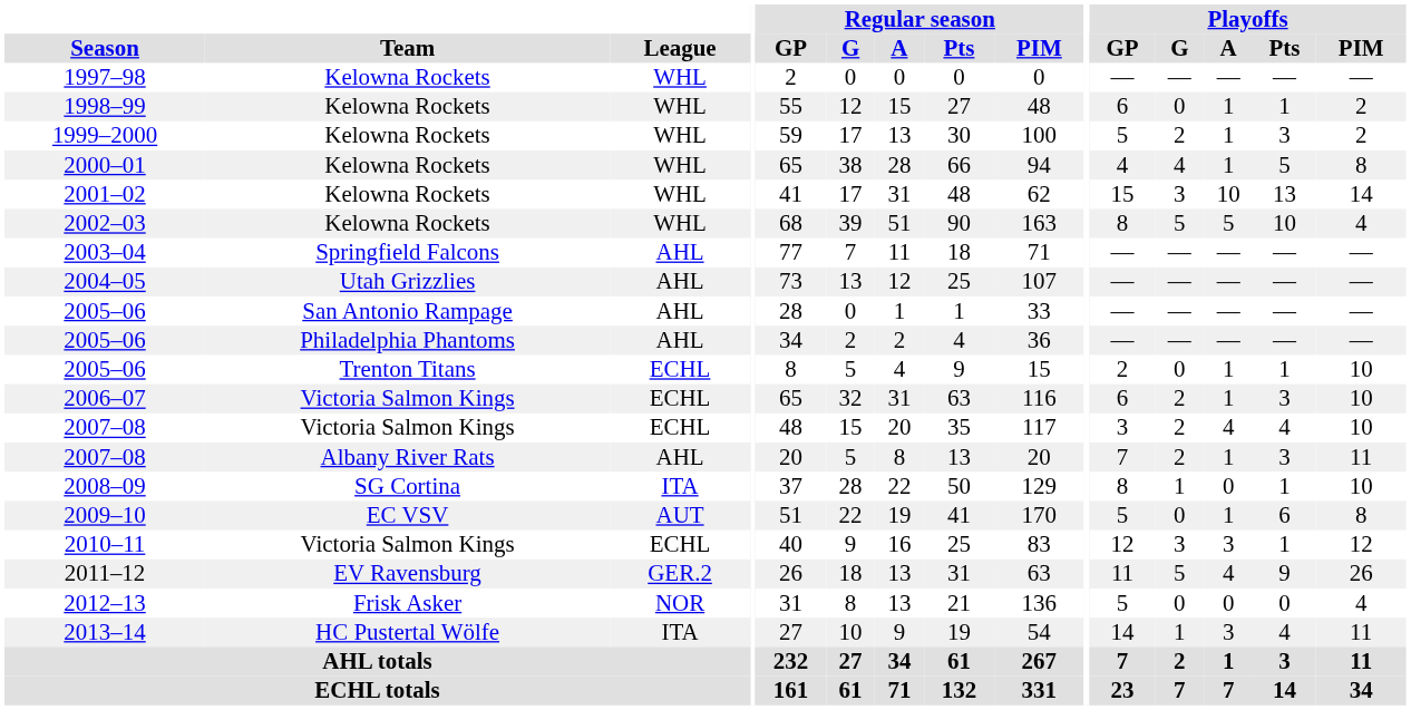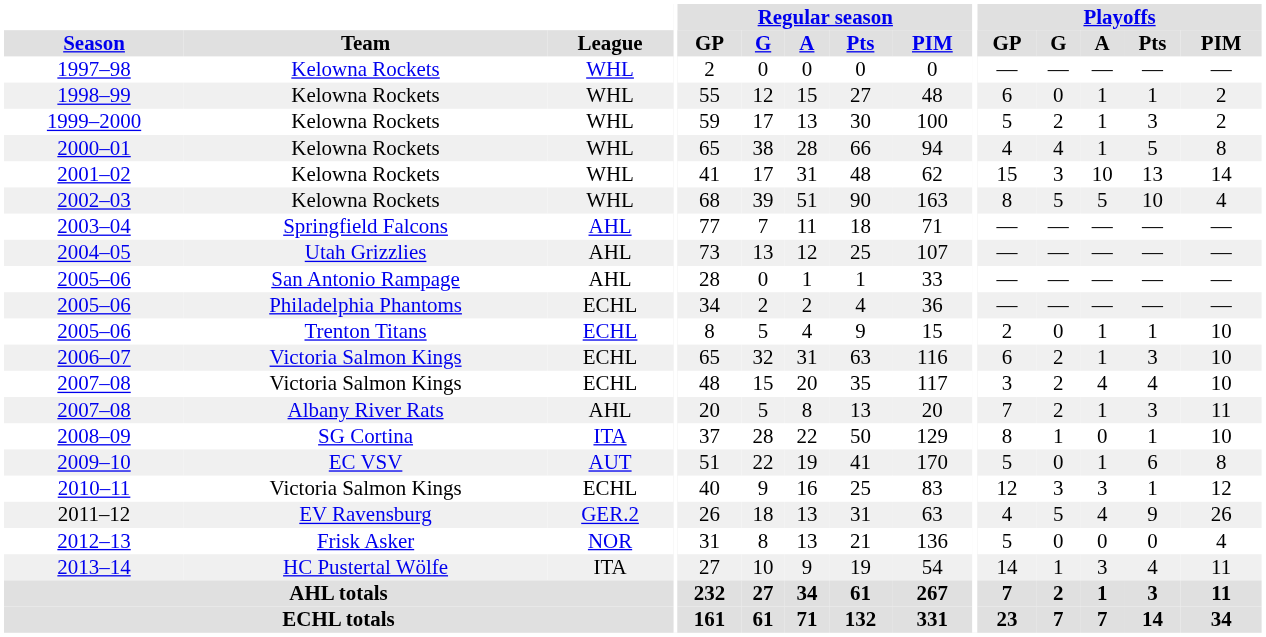 <table border="0" cellpadding="1" cellspacing="0" style="text-align:center; width:60em">
 <tr bgcolor="#e0e0e0">
 <th colspan="3" bgcolor="#ffffff"></th>
 <th rowspan="99" bgcolor="#ffffff"></th>
 <th colspan="5"><a href='#'>Regular season</a></th>
 <th rowspan="99" bgcolor="#ffffff"></th>
 <th colspan="5"><a href='#'>Playoffs</a></th>
 </tr>
 <tr bgcolor="#e0e0e0">
 <th><a href='#'>Season</a></th>
 <th>Team</th>
 <th>League</th>
 <th>GP</th>
 <th><a href='#'>G</a></th>
 <th><a href='#'>A</a></th>
 <th><a href='#'>Pts</a></th>
 <th><a href='#'>PIM</a></th>
 <th>GP</th>
 <th>G</th>
 <th>A</th>
 <th>Pts</th>
 <th>PIM</th>
 </tr>
 <tr>
 <td><a href='#'>1997–98</a></td>
 <td><a href='#'>Kelowna Rockets</a></td>
 <td><a href='#'>WHL</a></td>
 <td>2</td>
 <td>0</td>
 <td>0</td>
 <td>0</td>
 <td>0</td>
 <td>—</td>
 <td>—</td>
 <td>—</td>
 <td>—</td>
 <td>—</td>
 </tr>
 <tr bgcolor="#f0f0f0">
 <td><a href='#'>1998–99</a></td>
 <td>Kelowna Rockets</td>
 <td>WHL</td>
 <td>55</td>
 <td>12</td>
 <td>15</td>
 <td>27</td>
 <td>48</td>
 <td>6</td>
 <td>0</td>
 <td>1</td>
 <td>1</td>
 <td>2</td>
 </tr>
 <tr>
 <td><a href='#'>1999–2000</a></td>
 <td>Kelowna Rockets</td>
 <td>WHL</td>
 <td>59</td>
 <td>17</td>
 <td>13</td>
 <td>30</td>
 <td>100</td>
 <td>5</td>
 <td>2</td>
 <td>1</td>
 <td>3</td>
 <td>2</td>
 </tr>
 <tr bgcolor="#f0f0f0">
 <td><a href='#'>2000–01</a></td>
 <td>Kelowna Rockets</td>
 <td>WHL</td>
 <td>65</td>
 <td>38</td>
 <td>28</td>
 <td>66</td>
 <td>94</td>
 <td>4</td>
 <td>4</td>
 <td>1</td>
 <td>5</td>
 <td>8</td>
 </tr>
 <tr>
 <td><a href='#'>2001–02</a></td>
 <td>Kelowna Rockets</td>
 <td>WHL</td>
 <td>41</td>
 <td>17</td>
 <td>31</td>
 <td>48</td>
 <td>62</td>
 <td>15</td>
 <td>3</td>
 <td>10</td>
 <td>13</td>
 <td>14</td>
 </tr>
 <tr bgcolor="#f0f0f0">
 <td><a href='#'>2002–03</a></td>
 <td>Kelowna Rockets</td>
 <td>WHL</td>
 <td>68</td>
 <td>39</td>
 <td>51</td>
 <td>90</td>
 <td>163</td>
 <td>8</td>
 <td>5</td>
 <td>5</td>
 <td>10</td>
 <td>4</td>
 </tr>
 <tr>
 <td><a href='#'>2003–04</a></td>
 <td><a href='#'>Springfield Falcons</a></td>
 <td><a href='#'>AHL</a></td>
 <td>77</td>
 <td>7</td>
 <td>11</td>
 <td>18</td>
 <td>71</td>
 <td>—</td>
 <td>—</td>
 <td>—</td>
 <td>—</td>
 <td>—</td>
 </tr>
 <tr bgcolor="#f0f0f0">
 <td><a href='#'>2004–05</a></td>
 <td><a href='#'>Utah Grizzlies</a></td>
 <td>AHL</td>
 <td>73</td>
 <td>13</td>
 <td>12</td>
 <td>25</td>
 <td>107</td>
 <td>—</td>
 <td>—</td>
 <td>—</td>
 <td>—</td>
 <td>—</td>
 </tr>
 <tr>
 <td><a href='#'>2005–06</a></td>
 <td><a href='#'>San Antonio Rampage</a></td>
 <td>AHL</td>
 <td>28</td>
 <td>0</td>
 <td>1</td>
 <td>1</td>
 <td>33</td>
 <td>—</td>
 <td>—</td>
 <td>—</td>
 <td>—</td>
 <td>—</td>
 </tr>
 <tr bgcolor="#f0f0f0">
 <td><a href='#'>2005–06</a></td>
 <td><a href='#'>Philadelphia Phantoms</a></td>
-<td>AHL</td>
+<td>ECHL</td>
 <td>34</td>
 <td>2</td>
 <td>2</td>
 <td>4</td>
 <td>36</td>
 <td>—</td>
 <td>—</td>
 <td>—</td>
 <td>—</td>
 <td>—</td>
 </tr>
 <tr>
 <td><a href='#'>2005–06</a></td>
 <td><a href='#'>Trenton Titans</a></td>
 <td><a href='#'>ECHL</a></td>
 <td>8</td>
 <td>5</td>
 <td>4</td>
 <td>9</td>
 <td>15</td>
 <td>2</td>
 <td>0</td>
 <td>1</td>
 <td>1</td>
 <td>10</td>
 </tr>
 <tr bgcolor="#f0f0f0">
 <td><a href='#'>2006–07</a></td>
 <td><a href='#'>Victoria Salmon Kings</a></td>
 <td>ECHL</td>
 <td>65</td>
 <td>32</td>
 <td>31</td>
 <td>63</td>
 <td>116</td>
 <td>6</td>
 <td>2</td>
 <td>1</td>
 <td>3</td>
 <td>10</td>
 </tr>
 <tr>
 <td><a href='#'>2007–08</a></td>
 <td>Victoria Salmon Kings</td>
 <td>ECHL</td>
 <td>48</td>
 <td>15</td>
 <td>20</td>
 <td>35</td>
 <td>117</td>
 <td>3</td>
 <td>2</td>
 <td>4</td>
 <td>4</td>
 <td>10</td>
 </tr>
 <tr bgcolor="#f0f0f0">
 <td><a href='#'>2007–08</a></td>
 <td><a href='#'>Albany River Rats</a></td>
 <td>AHL</td>
 <td>20</td>
 <td>5</td>
 <td>8</td>
 <td>13</td>
 <td>20</td>
 <td>7</td>
 <td>2</td>
 <td>1</td>
 <td>3</td>
 <td>11</td>
 </tr>
 <tr>
 <td><a href='#'>2008–09</a></td>
 <td><a href='#'>SG Cortina</a></td>
 <td><a href='#'>ITA</a></td>
 <td>37</td>
 <td>28</td>
 <td>22</td>
 <td>50</td>
 <td>129</td>
 <td>8</td>
 <td>1</td>
 <td>0</td>
 <td>1</td>
 <td>10</td>
 </tr>
 <tr bgcolor="#f0f0f0">
 <td><a href='#'>2009–10</a></td>
 <td><a href='#'>EC VSV</a></td>
 <td><a href='#'>AUT</a></td>
 <td>51</td>
 <td>22</td>
 <td>19</td>
 <td>41</td>
 <td>170</td>
 <td>5</td>
 <td>0</td>
 <td>1</td>
 <td>6</td>
 <td>8</td>
 </tr>
 <tr>
 <td><a href='#'>2010–11</a></td>
 <td>Victoria Salmon Kings</td>
 <td>ECHL</td>
 <td>40</td>
 <td>9</td>
 <td>16</td>
 <td>25</td>
 <td>83</td>
 <td>12</td>
 <td>3</td>
 <td>3</td>
 <td>1</td>
 <td>12</td>
 </tr>
 <tr bgcolor="#f0f0f0">
 <td>2011–12</td>
 <td><a href='#'>EV Ravensburg</a></td>
 <td><a href='#'>GER.2</a></td>
 <td>26</td>
 <td>18</td>
 <td>13</td>
 <td>31</td>
 <td>63</td>
-<td>11</td>
+<td>4</td>
 <td>5</td>
 <td>4</td>
 <td>9</td>
 <td>26</td>
 </tr>
 <tr>
 <td><a href='#'>2012–13</a></td>
 <td><a href='#'>Frisk Asker</a></td>
 <td><a href='#'>NOR</a></td>
 <td>31</td>
 <td>8</td>
 <td>13</td>
 <td>21</td>
 <td>136</td>
 <td>5</td>
 <td>0</td>
 <td>0</td>
 <td>0</td>
 <td>4</td>
 </tr>
 <tr bgcolor="#f0f0f0">
 <td><a href='#'>2013–14</a></td>
 <td><a href='#'>HC Pustertal Wölfe</a></td>
 <td>ITA</td>
 <td>27</td>
 <td>10</td>
 <td>9</td>
 <td>19</td>
 <td>54</td>
 <td>14</td>
 <td>1</td>
 <td>3</td>
 <td>4</td>
 <td>11</td>
 </tr>
 <tr bgcolor="#e0e0e0">
 <th colspan="3">AHL totals</th>
 <th>232</th>
 <th>27</th>
 <th>34</th>
 <th>61</th>
 <th>267</th>
 <th>7</th>
 <th>2</th>
 <th>1</th>
 <th>3</th>
 <th>11</th>
 </tr>
 <tr bgcolor="#e0e0e0">
 <th colspan="3">ECHL totals</th>
 <th>161</th>
 <th>61</th>
 <th>71</th>
 <th>132</th>
 <th>331</th>
 <th>23</th>
 <th>7</th>
 <th>7</th>
 <th>14</th>
 <th>34</th>
 </tr>
 </table>
